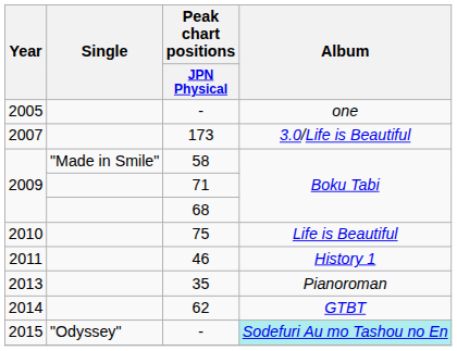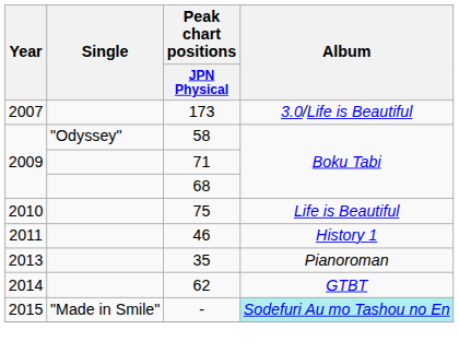 <table class="wikitable plainrowheaders" style="text-align:center;">
 <tr>
 <th scope="col" rowspan="2">Year</th>
 <th scope="col" rowspan="2">Single</th>
 <th scope="col" rowspan="1">Peak chart positions</th>
 <th scope="col" rowspan="2">Album</th>
 </tr>
 <tr>
 <th scope="col" style="width:2.5em;font-size:85%;"><a href='#'>JPN<br>Physical</a><br></th>
 </tr>
 <tr>
-<td rowspan="1">2005</td>
-<td style="text-align:left;"></td>
-<td>-</td>
-<td rowspan="1"><em>one</em></td>
-</tr>
-<tr>
 <td rowspan="1">2007</td>
 <td style="text-align:left;"></td>
 <td>173</td>
 <td rowspan="1"><em><a href='#'>3.0</a>/<a href='#'>Life is Beautiful</a></em></td>
 </tr>
 <tr>
 <td rowspan="3">2009</td>
-<td style="text-align:left;">"Made in Smile"</td>
+<td style="text-align:left;">"Odyssey"</td>
 <td>58</td>
 <td rowspan="3"><em><a href='#'>Boku Tabi</a></em></td>
 </tr>
 <tr>
 <td style="text-align:left;"></td>
 <td>71</td>
 </tr>
 <tr>
 <td style="text-align:left;"></td>
 <td>68</td>
 </tr>
 <tr>
 <td rowspan="1">2010</td>
 <td style="text-align:left;"></td>
 <td>75</td>
 <td rowspan="1"><em><a href='#'>Life is Beautiful</a></em></td>
 </tr>
 <tr>
 <td rowspan="1">2011</td>
 <td style="text-align:left;"></td>
 <td>46</td>
 <td rowspan="1"><em><a href='#'>History 1</a></em></td>
 </tr>
 <tr>
 <td rowspan="1">2013</td>
 <td style="text-align:left;"></td>
 <td>35</td>
 <td rowspan="1"><em>Pianoroman</em></td>
 </tr>
 <tr>
 <td rowspan="1">2014</td>
 <td style="text-align:left;"></td>
 <td>62</td>
 <td rowspan="1"><em><a href='#'>GTBT</a></em></td>
 </tr>
 <tr>
 <td rowspan="1">2015</td>
-<td style="text-align:left;">"Odyssey"</td>
+<td style="text-align:left;">"Made in Smile"</td>
 <td>-</td>
 <td rowspan="1" style="background: paleturquoise;"><em><a href='#'>Sodefuri Au mo Tashou no En</a></em></td>
 </tr>
 <tr>
 </tr>
 </table>
